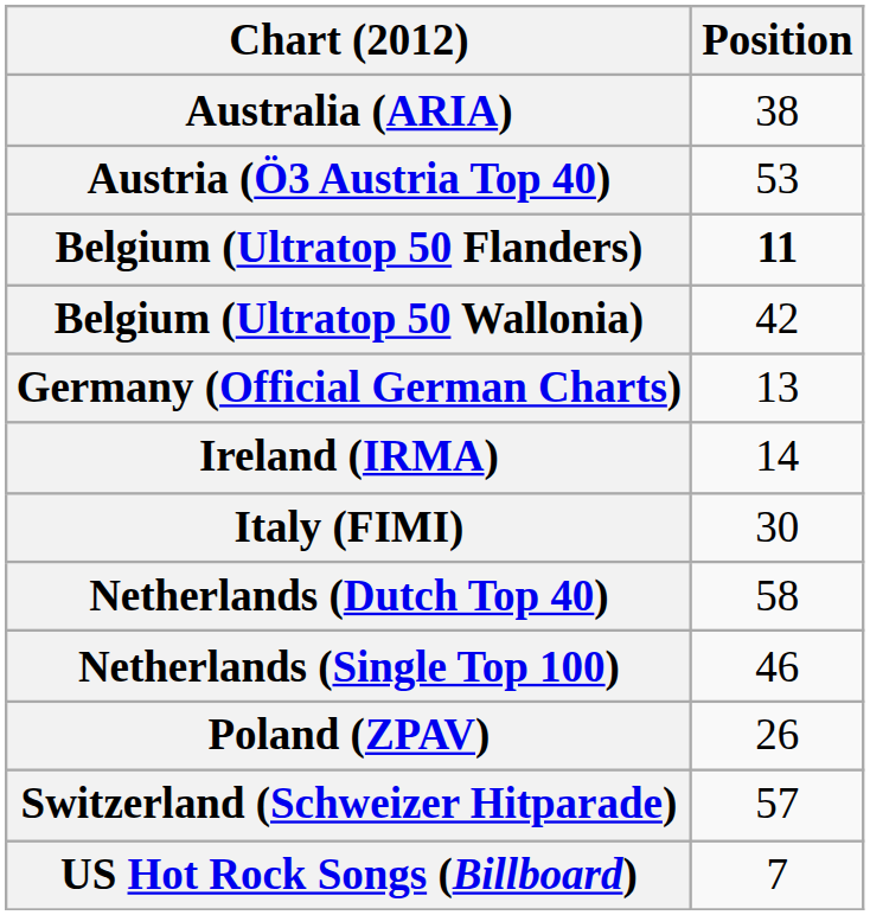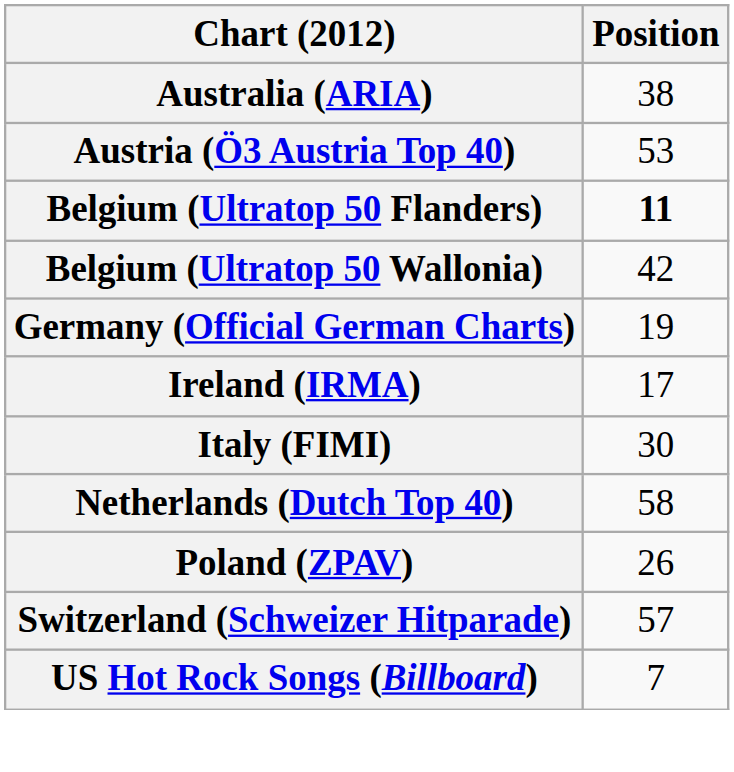 <table class="wikitable sortable plainrowheaders">
 <tr>
 <th>Chart (2012)</th>
 <th>Position</th>
 </tr>
 <tr>
 <th scope="row">Australia (<a href='#'>ARIA</a>)</th>
 <td style="text-align:center;">38</td>
 </tr>
 <tr>
 <th scope="row">Austria (<a href='#'>Ö3 Austria Top 40</a>)</th>
 <td style="text-align:center;">53</td>
 </tr>
 <tr>
 <th scope="row">Belgium (<a href='#'>Ultratop 50</a> Flanders)</th>
 <td style="text-align:center;"><strong>11</strong></td>
 </tr>
 <tr>
 <th scope="row">Belgium (<a href='#'>Ultratop 50</a> Wallonia)</th>
 <td style="text-align:center;">42</td>
 </tr>
 <tr>
 <th scope="row">Germany (<a href='#'>Official German Charts</a>)</th>
-<td style="text-align:center;">13</td>
+<td style="text-align:center;">19</td>
 </tr>
 <tr>
 <th scope="row">Ireland (<a href='#'>IRMA</a>)</th>
-<td style="text-align:center;">14</td>
+<td style="text-align:center;">17</td>
 </tr>
 <tr>
 <th scope="row">Italy (FIMI)</th>
 <td style="text-align:center;">30</td>
 </tr>
 <tr>
 <th scope="row">Netherlands (<a href='#'>Dutch Top 40</a>)</th>
 <td style="text-align:center;">58</td>
-</tr>
-<tr>
-<th scope="row">Netherlands (<a href='#'>Single Top 100</a>)</th>
-<td style="text-align:center;">46</td>
 </tr>
 <tr>
 <th scope="row">Poland (<a href='#'>ZPAV</a>)</th>
 <td style="text-align:center;">26</td>
 </tr>
 <tr>
 <th scope="row">Switzerland (<a href='#'>Schweizer Hitparade</a>)</th>
 <td style="text-align:center;">57</td>
 </tr>
 <tr>
 <th scope="row">US <a href='#'>Hot Rock Songs</a> (<em><a href='#'>Billboard</a></em>)</th>
 <td style="text-align:center;">7</td>
 </tr>
 </table>
